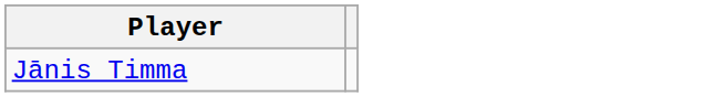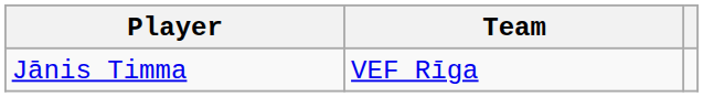 <table class="wikitable">
 <tr>
 <th width=160>Player</th>
+<th width=160>Team</th>
 <th></th>
 </tr>
 <tr>
 <td> <a href='#'>Jānis Timma</a></td>
+<td> <a href='#'>VEF Rīga</a></td>
 <td></td>
 </tr>
 </table>
